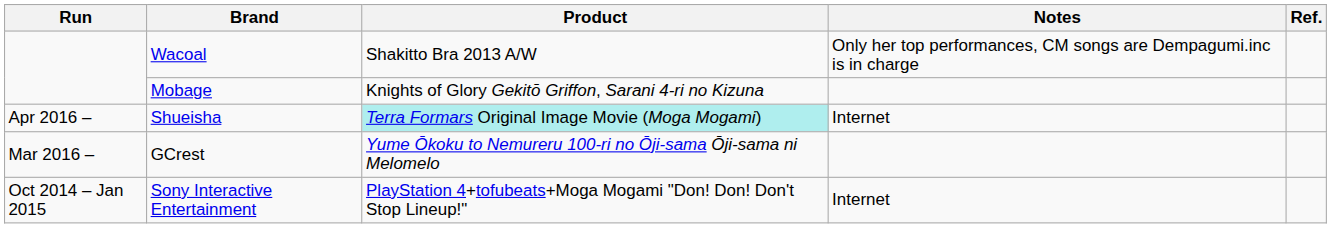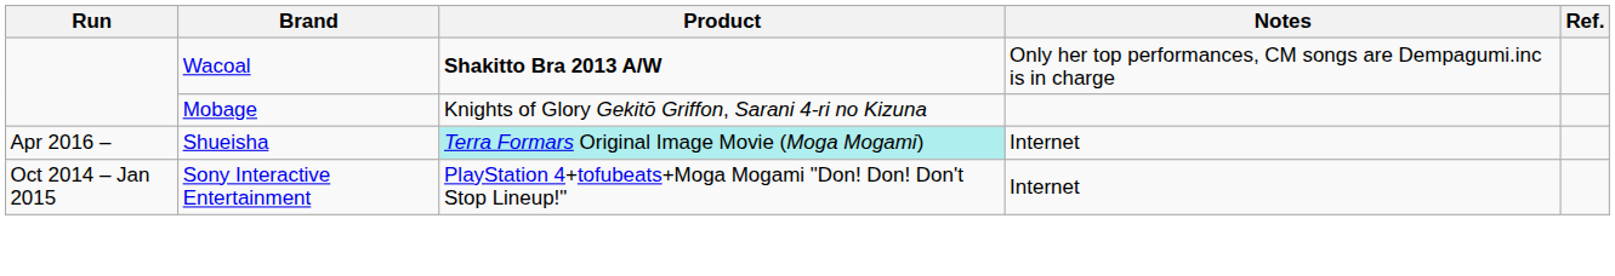 <table class="wikitable">
 <tr>
 <th>Run</th>
 <th>Brand</th>
 <th>Product</th>
 <th>Notes</th>
 <th>Ref.</th>
 </tr>
 <tr>
 <td rowspan="2"></td>
 <td><a href='#'>Wacoal</a></td>
-<td>Shakitto Bra 2013 A/W</td>
+<td><strong>Shakitto Bra 2013 A/W</strong></td>
 <td>Only her top performances, CM songs are Dempagumi.inc is in charge</td>
 <td></td>
 </tr>
 <tr>
 <td><a href='#'>Mobage</a></td>
 <td>Knights of Glory <em>Gekitō Griffon</em>, <em>Sarani 4-ri no Kizuna</em></td>
 <td></td>
 <td></td>
 </tr>
 <tr>
 <td>Apr 2016 –</td>
 <td><a href='#'>Shueisha</a></td>
 <td style="background: paleturquoise;"><em><a href='#'>Terra Formars</a></em> Original Image Movie (<em>Moga Mogami</em>)</td>
 <td>Internet</td>
 <td></td>
 </tr>
 <tr>
-<td>Mar 2016 –</td>
-<td>GCrest</td>
-<td><em><a href='#'>Yume Ōkoku to Nemureru 100-ri no Ōji-sama</a></em> <em>Ōji-sama ni Melomelo</em></td>
-<td></td>
-<td></td>
-</tr>
-<tr>
 <td>Oct 2014 – Jan 2015</td>
 <td><a href='#'>Sony Interactive Entertainment</a></td>
 <td><a href='#'>PlayStation 4</a>+<a href='#'>tofubeats</a>+Moga Mogami "Don! Don! Don't Stop Lineup!"</td>
 <td>Internet</td>
 <td></td>
 </tr>
 </table>
